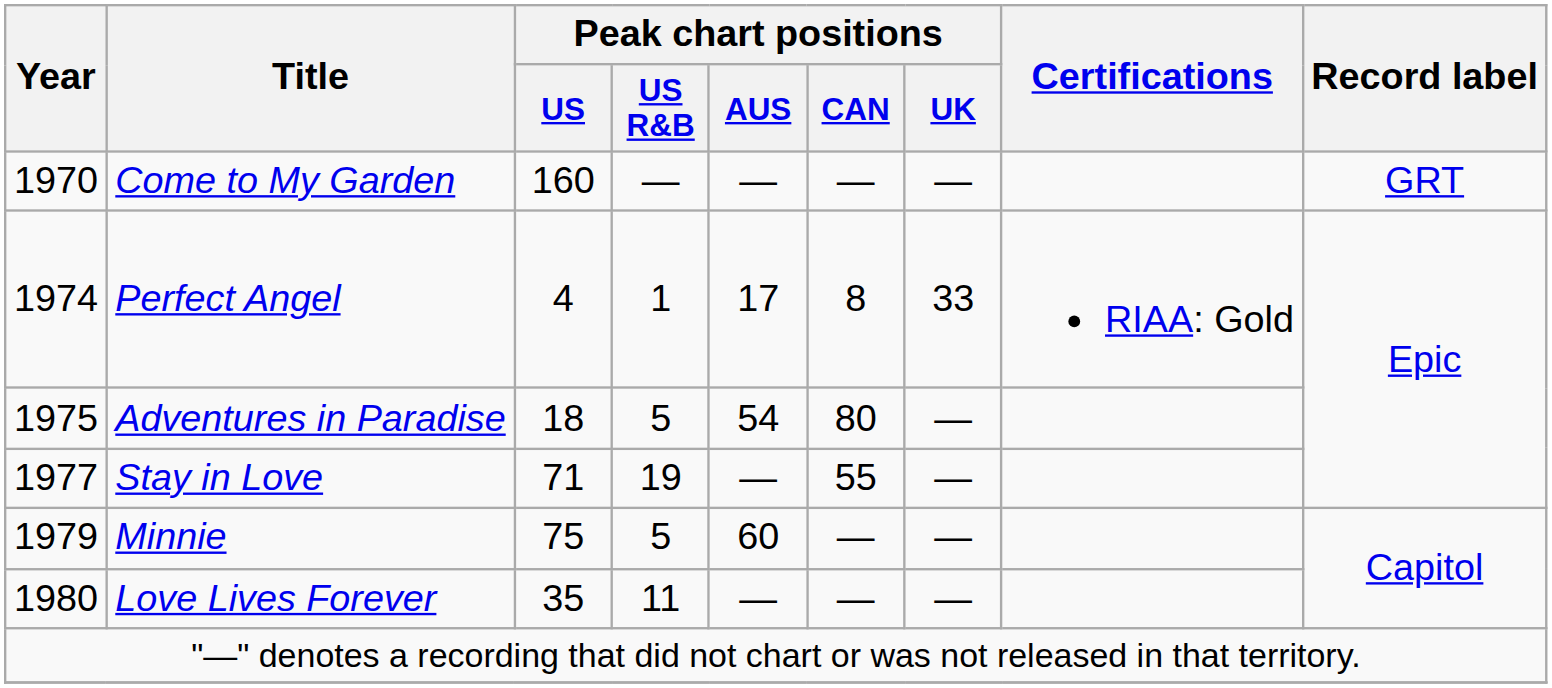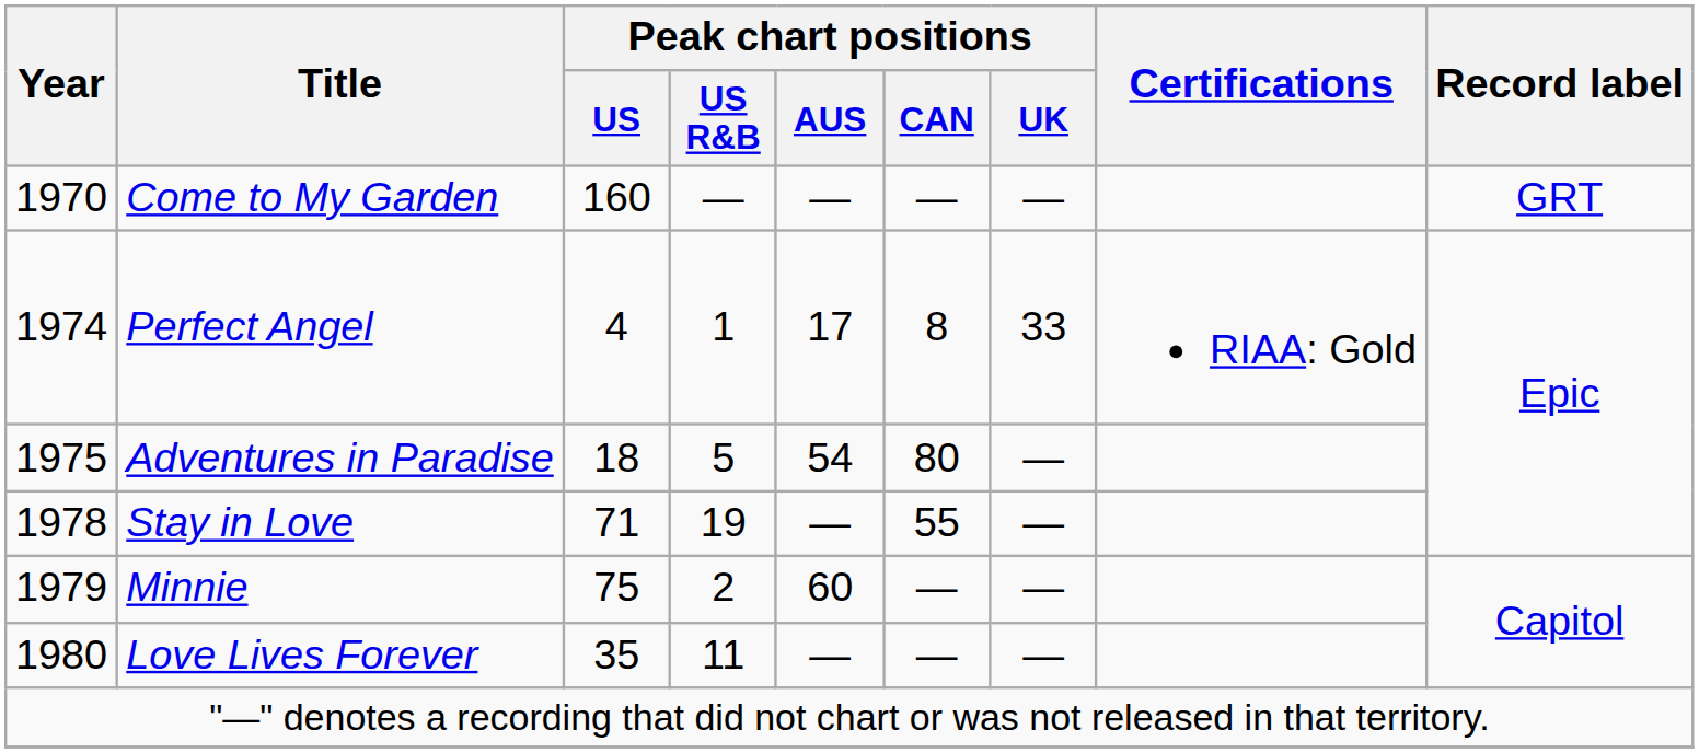 <table class="wikitable" style="text-align:center;">
 <tr>
 <th rowspan="2">Year</th>
 <th rowspan="2">Title</th>
 <th colspan="5">Peak chart positions</th>
 <th rowspan="2"><a href='#'>Certifications</a></th>
 <th rowspan="2">Record label</th>
 </tr>
 <tr style="font-size:smaller;">
 <th width="35"><a href='#'>US</a><br></th>
 <th width="35"><a href='#'>US<br>R&B</a><br></th>
 <th width="35"><a href='#'>AUS</a><br></th>
 <th width="35"><a href='#'>CAN</a><br></th>
 <th width="35"><a href='#'>UK</a><br></th>
 </tr>
 <tr>
 <td>1970</td>
 <td align="left"><em><a href='#'>Come to My Garden</a></em></td>
 <td>160</td>
 <td>—</td>
 <td>—</td>
 <td>—</td>
 <td>—</td>
 <td></td>
 <td><a href='#'>GRT</a></td>
 </tr>
 <tr>
 <td>1974</td>
 <td align="left"><em><a href='#'>Perfect Angel</a></em></td>
 <td>4</td>
 <td>1</td>
 <td>17</td>
 <td>8</td>
 <td>33</td>
 <td><br><ul><li><a href='#'>RIAA</a>: Gold</li></ul></td>
 <td rowspan="3"><a href='#'>Epic</a></td>
 </tr>
 <tr>
 <td>1975</td>
 <td align="left"><em><a href='#'>Adventures in Paradise</a></em></td>
 <td>18</td>
 <td>5</td>
 <td>54</td>
 <td>80</td>
 <td>—</td>
 <td></td>
 </tr>
 <tr>
-<td>1977</td>
+<td>1978</td>
 <td align="left"><em><a href='#'>Stay in Love</a></em></td>
 <td>71</td>
 <td>19</td>
 <td>—</td>
 <td>55</td>
 <td>—</td>
 <td></td>
 </tr>
 <tr>
 <td>1979</td>
 <td align="left"><em><a href='#'>Minnie</a></em></td>
 <td>75</td>
-<td>5</td>
+<td>2</td>
 <td>60</td>
 <td>—</td>
 <td>—</td>
 <td></td>
 <td rowspan="2"><a href='#'>Capitol</a></td>
 </tr>
 <tr>
 <td>1980</td>
 <td align="left"><em><a href='#'>Love Lives Forever</a></em></td>
 <td>35</td>
 <td>11</td>
 <td>—</td>
 <td>—</td>
 <td>—</td>
 <td></td>
 </tr>
 <tr>
 <td colspan="15" style="font-size:90%">"—" denotes a recording that did not chart or was not released in that territory.</td>
 </tr>
 <tr>
 </tr>
 </table>
